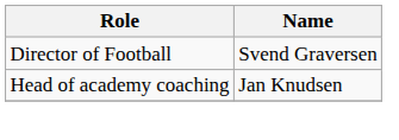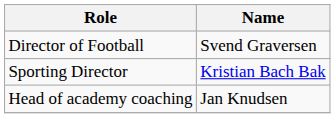 <table class="wikitable">
 <tr>
 <th scope="cole">Role</th>
 <th scope="cole">Name</th>
 </tr>
 <tr>
 <td>Director of Football</td>
 <td> Svend Graversen</td>
 </tr>
 <tr>
+<td>Sporting Director</td>
+<td> <a href='#'>Kristian Bach Bak</a></td>
+</tr>
+<tr>
 <td>Head of academy coaching</td>
 <td> Jan Knudsen</td>
 </tr>
 <tr>
 </tr>
 </table>
